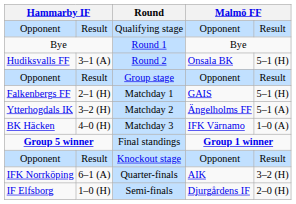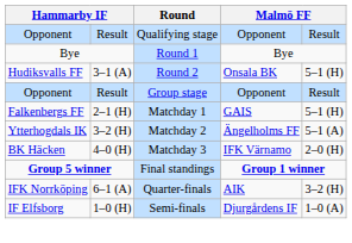 <table class="wikitable" style="text-align: center;">
 <tr>
 <th colspan=2><a href='#'>Hammarby IF</a></th>
 <th>Round</th>
 <th colspan=2><a href='#'>Malmö FF</a></th>
 </tr>
 <tr style="background:#c1e0ff;">
 <td>Opponent</td>
 <td>Result</td>
 <td>Qualifying stage</td>
 <td>Opponent</td>
 <td>Result</td>
 </tr>
 <tr>
 <td colspan="2" align="center">Bye</td>
 <td style="background:#c1e0ff;"><a href='#'>Round 1</a></td>
 <td colspan="2" align="center">Bye</td>
 </tr>
 <tr>
 <td align=left><a href='#'>Hudiksvalls FF</a></td>
 <td>3–1 (A)</td>
 <td style="background:#c1e0ff;"><a href='#'>Round 2</a></td>
 <td align=left><a href='#'>Onsala BK</a></td>
 <td>5–1 (H)</td>
 </tr>
 <tr style="background:#c1e0ff;">
 <td>Opponent</td>
 <td>Result</td>
 <td><a href='#'>Group stage</a></td>
 <td>Opponent</td>
 <td>Result</td>
 </tr>
 <tr>
 <td align=left><a href='#'>Falkenbergs FF</a></td>
 <td>2–1 (H)</td>
 <td style="background:#c1e0ff;">Matchday 1</td>
 <td align=left><a href='#'>GAIS</a></td>
 <td>5–1 (H)</td>
 </tr>
 <tr>
 <td align=left><a href='#'>Ytterhogdals IK</a></td>
 <td>3–2 (H)</td>
 <td style="background:#c1e0ff;">Matchday 2</td>
 <td align=left><a href='#'>Ängelholms FF</a></td>
 <td>5–1 (A)</td>
 </tr>
 <tr>
 <td align=left><a href='#'>BK Häcken</a></td>
 <td>4–0 (H)</td>
 <td style="background:#c1e0ff;">Matchday 3</td>
 <td align=left><a href='#'>IFK Värnamo</a></td>
-<td>1–0 (A)</td>
+<td>2–0 (H)</td>
 </tr>
 <tr>
 <td colspan="2" style="text-align:center; vertical-align:top;"><strong><a href='#'>Group 5 winner</a></strong><br></td>
 <td style="background:#c1e0ff">Final standings</td>
 <td colspan="2" style="text-align:center; vertical-align:top;"><strong><a href='#'>Group 1 winner</a></strong><br></td>
-</tr>
-<tr style="background:#c1e0ff;">
-<td>Opponent</td>
-<td>Result</td>
-<td><a href='#'>Knockout stage</a></td>
-<td>Opponent</td>
-<td>Result</td>
 </tr>
 <tr>
 <td align=left><a href='#'>IFK Norrköping</a></td>
 <td>6–1 (A)</td>
 <td style="background:#c1e0ff;">Quarter-finals</td>
 <td align=left><a href='#'>AIK</a></td>
 <td>3–2 (H) </td>
 </tr>
 <tr>
 <td align=left><a href='#'>IF Elfsborg</a></td>
 <td>1–0 (H)</td>
 <td style="background:#c1e0ff;">Semi-finals</td>
 <td align=left><a href='#'>Djurgårdens IF</a></td>
-<td>2–0 (H)</td>
+<td>1–0 (A)</td>
 </tr>
 </table>
